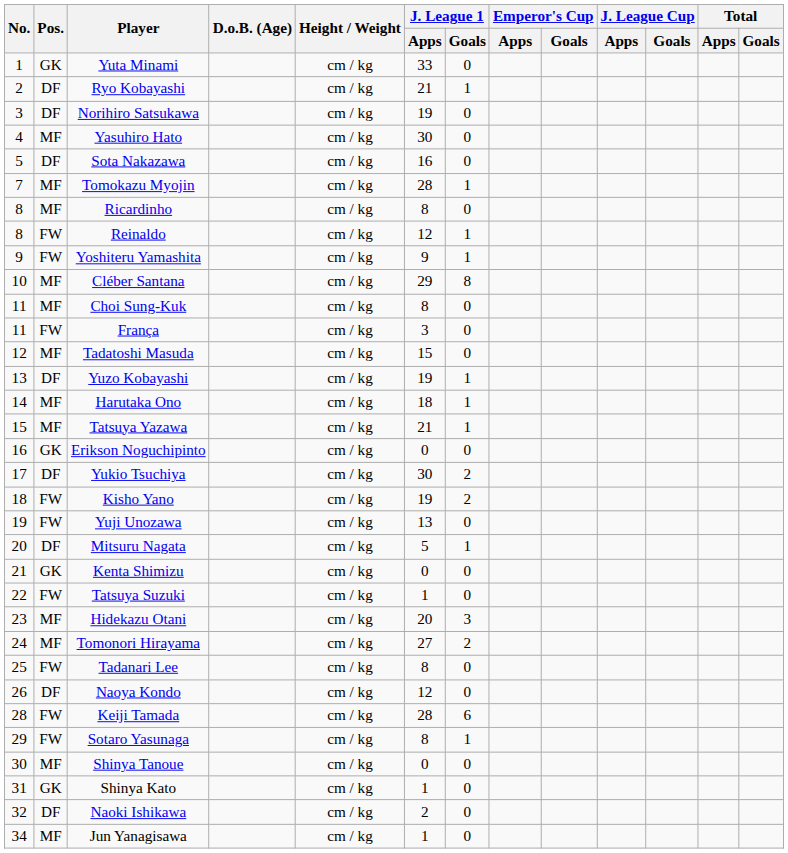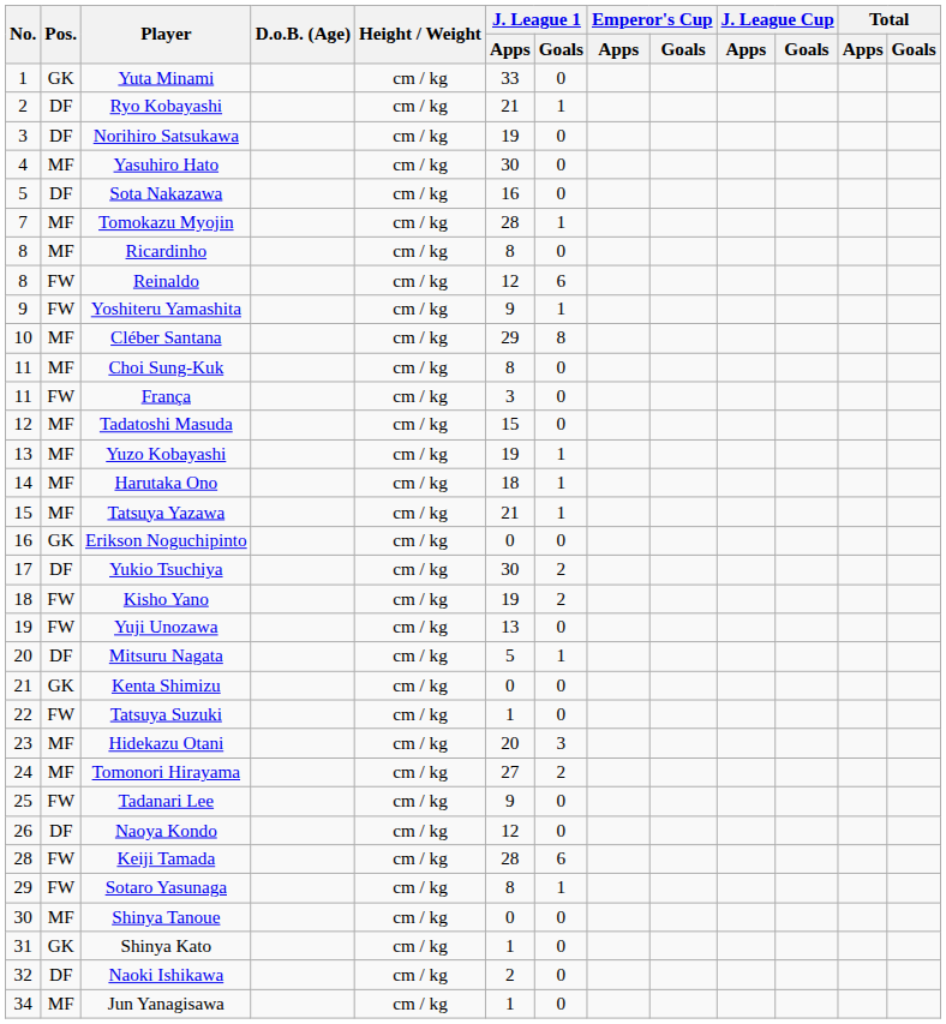 <table class="wikitable" style="text-align:center;">
 <tr>
 <th rowspan="2">No.</th>
 <th rowspan="2">Pos.</th>
 <th rowspan="2">Player</th>
 <th rowspan="2">D.o.B. (Age)</th>
 <th rowspan="2">Height / Weight</th>
 <th colspan="2"><a href='#'>J. League 1</a></th>
 <th colspan="2"><a href='#'>Emperor's Cup</a></th>
 <th colspan="2"><a href='#'>J. League Cup</a></th>
 <th colspan="2">Total</th>
 </tr>
 <tr>
 <th>Apps</th>
 <th>Goals</th>
 <th>Apps</th>
 <th>Goals</th>
 <th>Apps</th>
 <th>Goals</th>
 <th>Apps</th>
 <th>Goals</th>
 </tr>
 <tr>
 <td>1</td>
 <td>GK</td>
 <td><a href='#'>Yuta Minami</a></td>
 <td></td>
 <td>cm / kg</td>
 <td>33</td>
 <td>0</td>
 <td></td>
 <td></td>
 <td></td>
 <td></td>
 <td></td>
 <td></td>
 </tr>
 <tr>
 <td>2</td>
 <td>DF</td>
 <td><a href='#'>Ryo Kobayashi</a></td>
 <td></td>
 <td>cm / kg</td>
 <td>21</td>
 <td>1</td>
 <td></td>
 <td></td>
 <td></td>
 <td></td>
 <td></td>
 <td></td>
 </tr>
 <tr>
 <td>3</td>
 <td>DF</td>
 <td><a href='#'>Norihiro Satsukawa</a></td>
 <td></td>
 <td>cm / kg</td>
 <td>19</td>
 <td>0</td>
 <td></td>
 <td></td>
 <td></td>
 <td></td>
 <td></td>
 <td></td>
 </tr>
 <tr>
 <td>4</td>
 <td>MF</td>
 <td><a href='#'>Yasuhiro Hato</a></td>
 <td></td>
 <td>cm / kg</td>
 <td>30</td>
 <td>0</td>
 <td></td>
 <td></td>
 <td></td>
 <td></td>
 <td></td>
 <td></td>
 </tr>
 <tr>
 <td>5</td>
 <td>DF</td>
 <td><a href='#'>Sota Nakazawa</a></td>
 <td></td>
 <td>cm / kg</td>
 <td>16</td>
 <td>0</td>
 <td></td>
 <td></td>
 <td></td>
 <td></td>
 <td></td>
 <td></td>
 </tr>
 <tr>
 <td>7</td>
 <td>MF</td>
 <td><a href='#'>Tomokazu Myojin</a></td>
 <td></td>
 <td>cm / kg</td>
 <td>28</td>
 <td>1</td>
 <td></td>
 <td></td>
 <td></td>
 <td></td>
 <td></td>
 <td></td>
 </tr>
 <tr>
 <td>8</td>
 <td>MF</td>
 <td><a href='#'>Ricardinho</a></td>
 <td></td>
 <td>cm / kg</td>
 <td>8</td>
 <td>0</td>
 <td></td>
 <td></td>
 <td></td>
 <td></td>
 <td></td>
 <td></td>
 </tr>
 <tr>
 <td>8</td>
 <td>FW</td>
 <td><a href='#'>Reinaldo</a></td>
 <td></td>
 <td>cm / kg</td>
 <td>12</td>
-<td>1</td>
+<td>6</td>
 <td></td>
 <td></td>
 <td></td>
 <td></td>
 <td></td>
 <td></td>
 </tr>
 <tr>
 <td>9</td>
 <td>FW</td>
 <td><a href='#'>Yoshiteru Yamashita</a></td>
 <td></td>
 <td>cm / kg</td>
 <td>9</td>
 <td>1</td>
 <td></td>
 <td></td>
 <td></td>
 <td></td>
 <td></td>
 <td></td>
 </tr>
 <tr>
 <td>10</td>
 <td>MF</td>
 <td><a href='#'>Cléber Santana</a></td>
 <td></td>
 <td>cm / kg</td>
 <td>29</td>
 <td>8</td>
 <td></td>
 <td></td>
 <td></td>
 <td></td>
 <td></td>
 <td></td>
 </tr>
 <tr>
 <td>11</td>
 <td>MF</td>
 <td><a href='#'>Choi Sung-Kuk</a></td>
 <td></td>
 <td>cm / kg</td>
 <td>8</td>
 <td>0</td>
 <td></td>
 <td></td>
 <td></td>
 <td></td>
 <td></td>
 <td></td>
 </tr>
 <tr>
 <td>11</td>
 <td>FW</td>
 <td><a href='#'>França</a></td>
 <td></td>
 <td>cm / kg</td>
 <td>3</td>
 <td>0</td>
 <td></td>
 <td></td>
 <td></td>
 <td></td>
 <td></td>
 <td></td>
 </tr>
 <tr>
 <td>12</td>
 <td>MF</td>
 <td><a href='#'>Tadatoshi Masuda</a></td>
 <td></td>
 <td>cm / kg</td>
 <td>15</td>
 <td>0</td>
 <td></td>
 <td></td>
 <td></td>
 <td></td>
 <td></td>
 <td></td>
 </tr>
 <tr>
 <td>13</td>
-<td>DF</td>
+<td>MF</td>
 <td><a href='#'>Yuzo Kobayashi</a></td>
 <td></td>
 <td>cm / kg</td>
 <td>19</td>
 <td>1</td>
 <td></td>
 <td></td>
 <td></td>
 <td></td>
 <td></td>
 <td></td>
 </tr>
 <tr>
 <td>14</td>
 <td>MF</td>
 <td><a href='#'>Harutaka Ono</a></td>
 <td></td>
 <td>cm / kg</td>
 <td>18</td>
 <td>1</td>
 <td></td>
 <td></td>
 <td></td>
 <td></td>
 <td></td>
 <td></td>
 </tr>
 <tr>
 <td>15</td>
 <td>MF</td>
 <td><a href='#'>Tatsuya Yazawa</a></td>
 <td></td>
 <td>cm / kg</td>
 <td>21</td>
 <td>1</td>
 <td></td>
 <td></td>
 <td></td>
 <td></td>
 <td></td>
 <td></td>
 </tr>
 <tr>
 <td>16</td>
 <td>GK</td>
 <td><a href='#'>Erikson Noguchipinto</a></td>
 <td></td>
 <td>cm / kg</td>
 <td>0</td>
 <td>0</td>
 <td></td>
 <td></td>
 <td></td>
 <td></td>
 <td></td>
 <td></td>
 </tr>
 <tr>
 <td>17</td>
 <td>DF</td>
 <td><a href='#'>Yukio Tsuchiya</a></td>
 <td></td>
 <td>cm / kg</td>
 <td>30</td>
 <td>2</td>
 <td></td>
 <td></td>
 <td></td>
 <td></td>
 <td></td>
 <td></td>
 </tr>
 <tr>
 <td>18</td>
 <td>FW</td>
 <td><a href='#'>Kisho Yano</a></td>
 <td></td>
 <td>cm / kg</td>
 <td>19</td>
 <td>2</td>
 <td></td>
 <td></td>
 <td></td>
 <td></td>
 <td></td>
 <td></td>
 </tr>
 <tr>
 <td>19</td>
 <td>FW</td>
 <td><a href='#'>Yuji Unozawa</a></td>
 <td></td>
 <td>cm / kg</td>
 <td>13</td>
 <td>0</td>
 <td></td>
 <td></td>
 <td></td>
 <td></td>
 <td></td>
 <td></td>
 </tr>
 <tr>
 <td>20</td>
 <td>DF</td>
 <td><a href='#'>Mitsuru Nagata</a></td>
 <td></td>
 <td>cm / kg</td>
 <td>5</td>
 <td>1</td>
 <td></td>
 <td></td>
 <td></td>
 <td></td>
 <td></td>
 <td></td>
 </tr>
 <tr>
 <td>21</td>
 <td>GK</td>
 <td><a href='#'>Kenta Shimizu</a></td>
 <td></td>
 <td>cm / kg</td>
 <td>0</td>
 <td>0</td>
 <td></td>
 <td></td>
 <td></td>
 <td></td>
 <td></td>
 <td></td>
 </tr>
 <tr>
 <td>22</td>
 <td>FW</td>
 <td><a href='#'>Tatsuya Suzuki</a></td>
 <td></td>
 <td>cm / kg</td>
 <td>1</td>
 <td>0</td>
 <td></td>
 <td></td>
 <td></td>
 <td></td>
 <td></td>
 <td></td>
 </tr>
 <tr>
 <td>23</td>
 <td>MF</td>
 <td><a href='#'>Hidekazu Otani</a></td>
 <td></td>
 <td>cm / kg</td>
 <td>20</td>
 <td>3</td>
 <td></td>
 <td></td>
 <td></td>
 <td></td>
 <td></td>
 <td></td>
 </tr>
 <tr>
 <td>24</td>
 <td>MF</td>
 <td><a href='#'>Tomonori Hirayama</a></td>
 <td></td>
 <td>cm / kg</td>
 <td>27</td>
 <td>2</td>
 <td></td>
 <td></td>
 <td></td>
 <td></td>
 <td></td>
 <td></td>
 </tr>
 <tr>
 <td>25</td>
 <td>FW</td>
 <td><a href='#'>Tadanari Lee</a></td>
 <td></td>
 <td>cm / kg</td>
-<td>8</td>
+<td>9</td>
 <td>0</td>
 <td></td>
 <td></td>
 <td></td>
 <td></td>
 <td></td>
 <td></td>
 </tr>
 <tr>
 <td>26</td>
 <td>DF</td>
 <td><a href='#'>Naoya Kondo</a></td>
 <td></td>
 <td>cm / kg</td>
 <td>12</td>
 <td>0</td>
 <td></td>
 <td></td>
 <td></td>
 <td></td>
 <td></td>
 <td></td>
 </tr>
 <tr>
 <td>28</td>
 <td>FW</td>
 <td><a href='#'>Keiji Tamada</a></td>
 <td></td>
 <td>cm / kg</td>
 <td>28</td>
 <td>6</td>
 <td></td>
 <td></td>
 <td></td>
 <td></td>
 <td></td>
 <td></td>
 </tr>
 <tr>
 <td>29</td>
 <td>FW</td>
 <td><a href='#'>Sotaro Yasunaga</a></td>
 <td></td>
 <td>cm / kg</td>
 <td>8</td>
 <td>1</td>
 <td></td>
 <td></td>
 <td></td>
 <td></td>
 <td></td>
 <td></td>
 </tr>
 <tr>
 <td>30</td>
 <td>MF</td>
 <td><a href='#'>Shinya Tanoue</a></td>
 <td></td>
 <td>cm / kg</td>
 <td>0</td>
 <td>0</td>
 <td></td>
 <td></td>
 <td></td>
 <td></td>
 <td></td>
 <td></td>
 </tr>
 <tr>
 <td>31</td>
 <td>GK</td>
 <td>Shinya Kato</td>
 <td></td>
 <td>cm / kg</td>
 <td>1</td>
 <td>0</td>
 <td></td>
 <td></td>
 <td></td>
 <td></td>
 <td></td>
 <td></td>
 </tr>
 <tr>
 <td>32</td>
 <td>DF</td>
 <td><a href='#'>Naoki Ishikawa</a></td>
 <td></td>
 <td>cm / kg</td>
 <td>2</td>
 <td>0</td>
 <td></td>
 <td></td>
 <td></td>
 <td></td>
 <td></td>
 <td></td>
 </tr>
 <tr>
 <td>34</td>
 <td>MF</td>
 <td>Jun Yanagisawa</td>
 <td></td>
 <td>cm / kg</td>
 <td>1</td>
 <td>0</td>
 <td></td>
 <td></td>
 <td></td>
 <td></td>
 <td></td>
 <td></td>
 </tr>
 </table>
